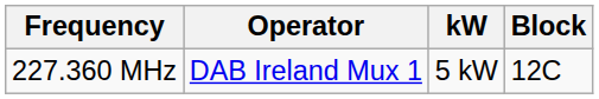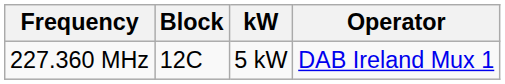 <table class="wikitable sortable">
 <tr>
 <th>Frequency</th>
+<th>Block</th>
+<th>kW</th>
 <th>Operator</th>
-<th>kW</th>
-<th>Block</th>
 </tr>
 <tr>
 <td>227.360 MHz</td>
+<td>12C</td>
+<td>5 kW </td>
 <td><a href='#'>DAB Ireland Mux 1</a></td>
-<td>5 kW </td>
-<td>12C</td>
 </tr>
 </table>
